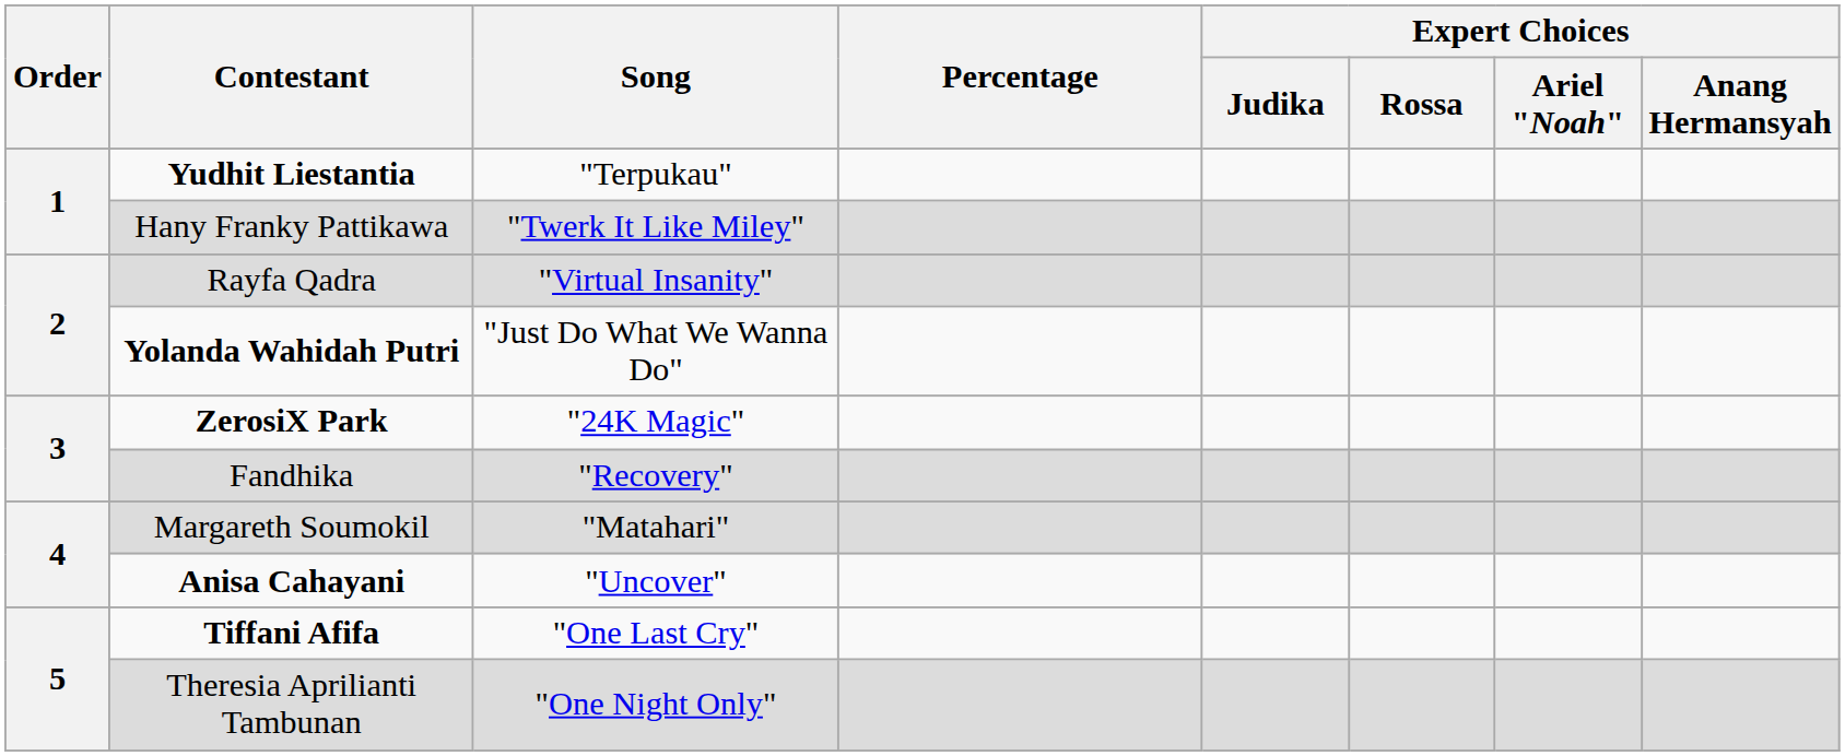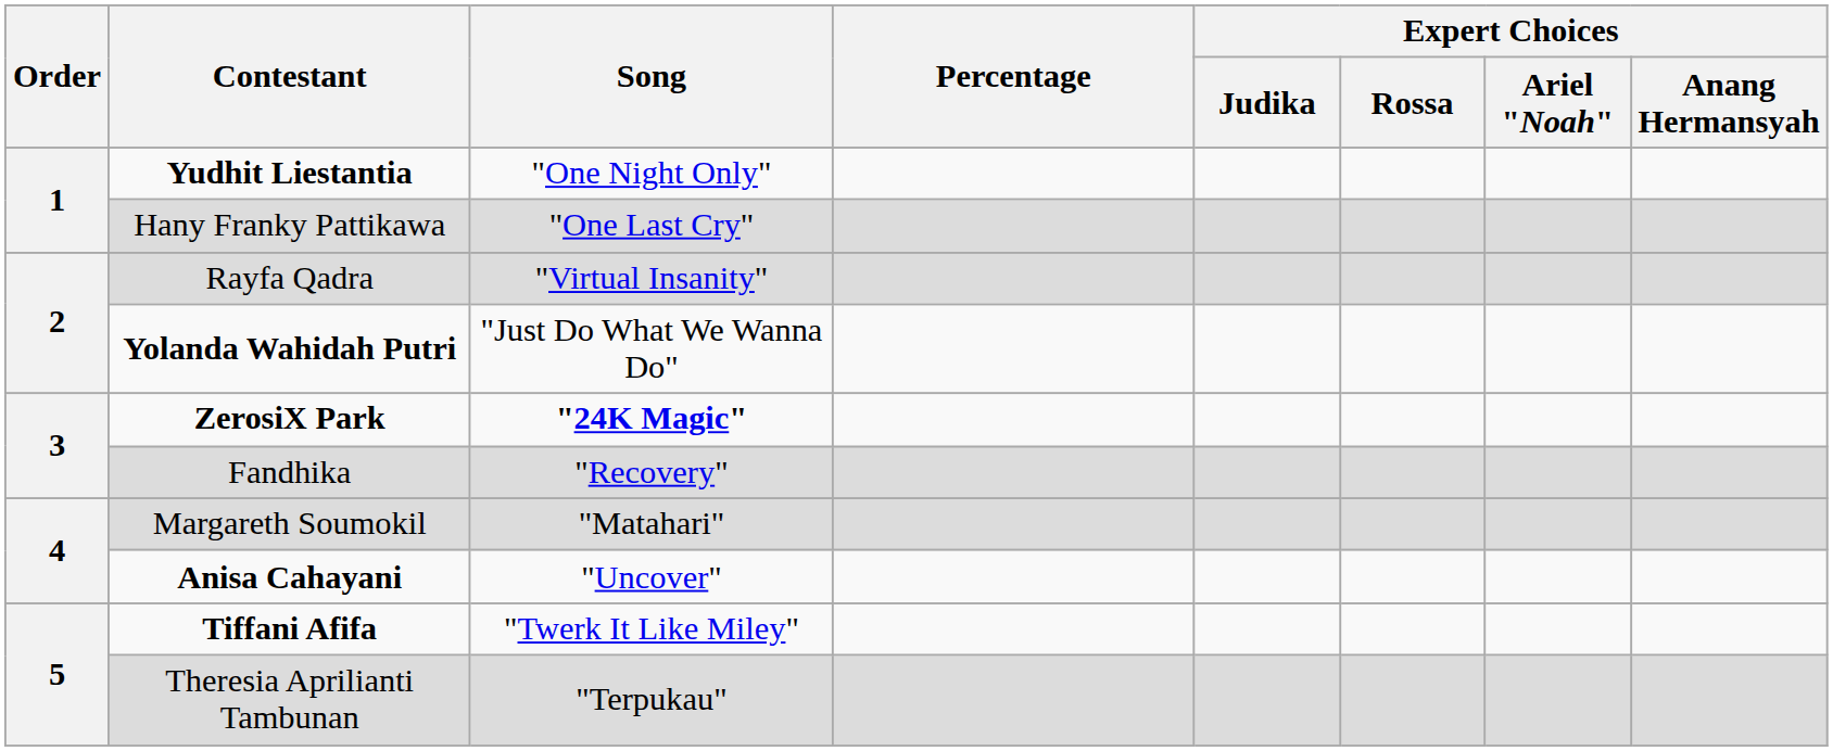 <table class="wikitable" style="text-align:center; width:100%;">
 <tr>
 <th scope="col" rowspan="2" style="width:05%;">Order</th>
 <th scope="col" rowspan="2" style="width:20%;">Contestant</th>
 <th scope="col" rowspan="2" style="width:20%;">Song</th>
 <th scope="col" rowspan="2" style="width:20%;">Percentage</th>
 <th scope="col" colspan="4" style="width:32%;">Expert Choices</th>
 </tr>
 <tr>
 <th style="width:08%;">Judika</th>
 <th style="width:08%;">Rossa</th>
 <th style="width:08%;">Ariel "<em>Noah</em>"</th>
 <th style="width:08%;">Anang Hermansyah</th>
 </tr>
 <tr>
 <th rowspan=2>1</th>
 <td><strong>Yudhit Liestantia</strong></td>
-<td>"Terpukau"</td>
+<td>"<a href='#'>One Night Only</a>"</td>
 <td></td>
 <td></td>
 <td></td>
 <td></td>
 <td></td>
 </tr>
 <tr style="background:#DCDCDC;">
 <td>Hany Franky Pattikawa</td>
-<td>"<a href='#'>Twerk It Like Miley</a>"</td>
+<td>"<a href='#'>One Last Cry</a>"</td>
 <td></td>
 <td></td>
 <td></td>
 <td></td>
 <td></td>
 </tr>
 <tr style="background:#DCDCDC;">
 <th rowspan=2>2</th>
 <td>Rayfa Qadra</td>
 <td>"<a href='#'>Virtual Insanity</a>"</td>
 <td></td>
 <td></td>
 <td></td>
 <td></td>
 <td></td>
 </tr>
 <tr>
 <td><strong>Yolanda Wahidah Putri</strong></td>
 <td>"Just Do What We Wanna Do"</td>
 <td></td>
 <td></td>
 <td></td>
 <td></td>
 <td></td>
 </tr>
 <tr>
 <th rowspan=2>3</th>
 <td><strong>ZerosiX Park</strong></td>
-<td>"<a href='#'>24K Magic</a>"</td>
+<td><strong>"<a href='#'>24K Magic</a>"</strong></td>
 <td></td>
 <td></td>
 <td></td>
 <td></td>
 <td></td>
 </tr>
 <tr style="background:#DCDCDC;">
 <td>Fandhika</td>
 <td>"<a href='#'>Recovery</a>"</td>
 <td></td>
 <td></td>
 <td></td>
 <td></td>
 <td></td>
 </tr>
 <tr style="background:#DCDCDC;">
 <th rowspan=2>4</th>
 <td>Margareth Soumokil</td>
 <td>"Matahari"</td>
 <td></td>
 <td></td>
 <td></td>
 <td></td>
 <td></td>
 </tr>
 <tr>
 <td><strong>Anisa Cahayani</strong></td>
 <td>"<a href='#'>Uncover</a>"</td>
 <td></td>
 <td></td>
 <td></td>
 <td></td>
 <td></td>
 </tr>
 <tr>
 <th rowspan=2>5</th>
 <td><strong>Tiffani Afifa</strong></td>
-<td>"<a href='#'>One Last Cry</a>"</td>
+<td>"<a href='#'>Twerk It Like Miley</a>"</td>
 <td></td>
 <td></td>
 <td></td>
 <td></td>
 <td></td>
 </tr>
 <tr style="background:#DCDCDC;">
 <td>Theresia Aprilianti Tambunan</td>
-<td>"<a href='#'>One Night Only</a>"</td>
+<td>"Terpukau"</td>
 <td></td>
 <td></td>
 <td></td>
 <td></td>
 <td></td>
 </tr>
 </table>
